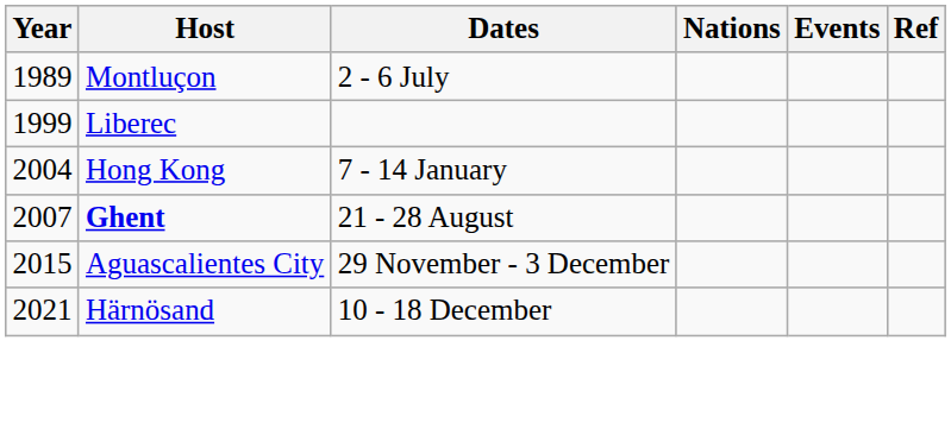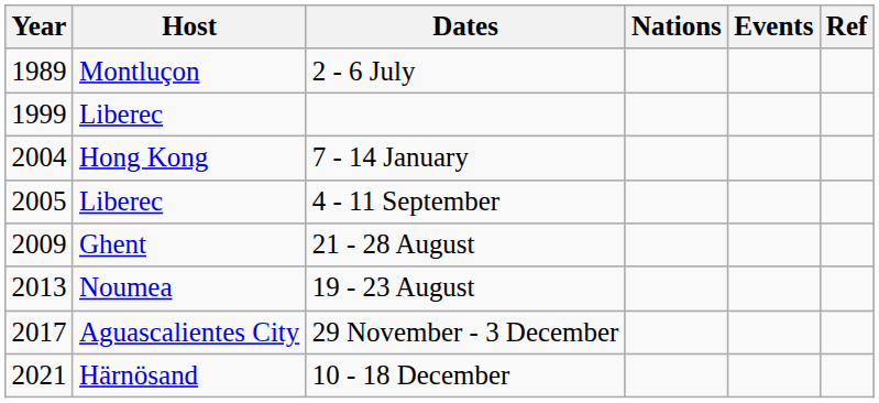 <table class="wikitable">
 <tr>
 <th>Year</th>
 <th>Host</th>
 <th>Dates</th>
 <th>Nations</th>
 <th>Events</th>
 <th>Ref</th>
 </tr>
 <tr>
 <td>1989</td>
 <td> <a href='#'>Montluçon</a></td>
 <td>2 - 6 July</td>
 <td></td>
 <td></td>
 <td></td>
 </tr>
 <tr>
 <td>1999</td>
 <td> <a href='#'>Liberec</a></td>
 <td></td>
 <td></td>
 <td></td>
 <td></td>
 </tr>
 <tr>
 <td>2004</td>
 <td> <a href='#'>Hong Kong</a></td>
 <td>7 - 14 January</td>
 <td></td>
 <td></td>
 <td></td>
 </tr>
 <tr>
-<td>2007</td>
-<td><strong> <a href='#'>Ghent</a></strong></td>
+<td>2005</td>
+<td> <a href='#'>Liberec</a></td>
+<td>4 - 11 September</td>
+<td></td>
+<td></td>
+<td></td>
+</tr>
+<tr>
+<td>2009</td>
+<td> <a href='#'>Ghent</a></td>
 <td>21 - 28 August</td>
 <td></td>
 <td></td>
 <td></td>
 </tr>
 <tr>
-<td>2015</td>
+<td>2013</td>
+<td> <a href='#'>Noumea</a></td>
+<td>19 - 23 August</td>
+<td></td>
+<td></td>
+<td></td>
+</tr>
+<tr>
+<td>2017</td>
 <td> <a href='#'>Aguascalientes City</a></td>
 <td>29 November - 3 December</td>
 <td></td>
 <td></td>
 <td></td>
 </tr>
 <tr>
 <td>2021</td>
 <td> <a href='#'>Härnösand</a></td>
 <td>10 - 18 December</td>
 <td></td>
 <td></td>
 <td></td>
 </tr>
 </table>
